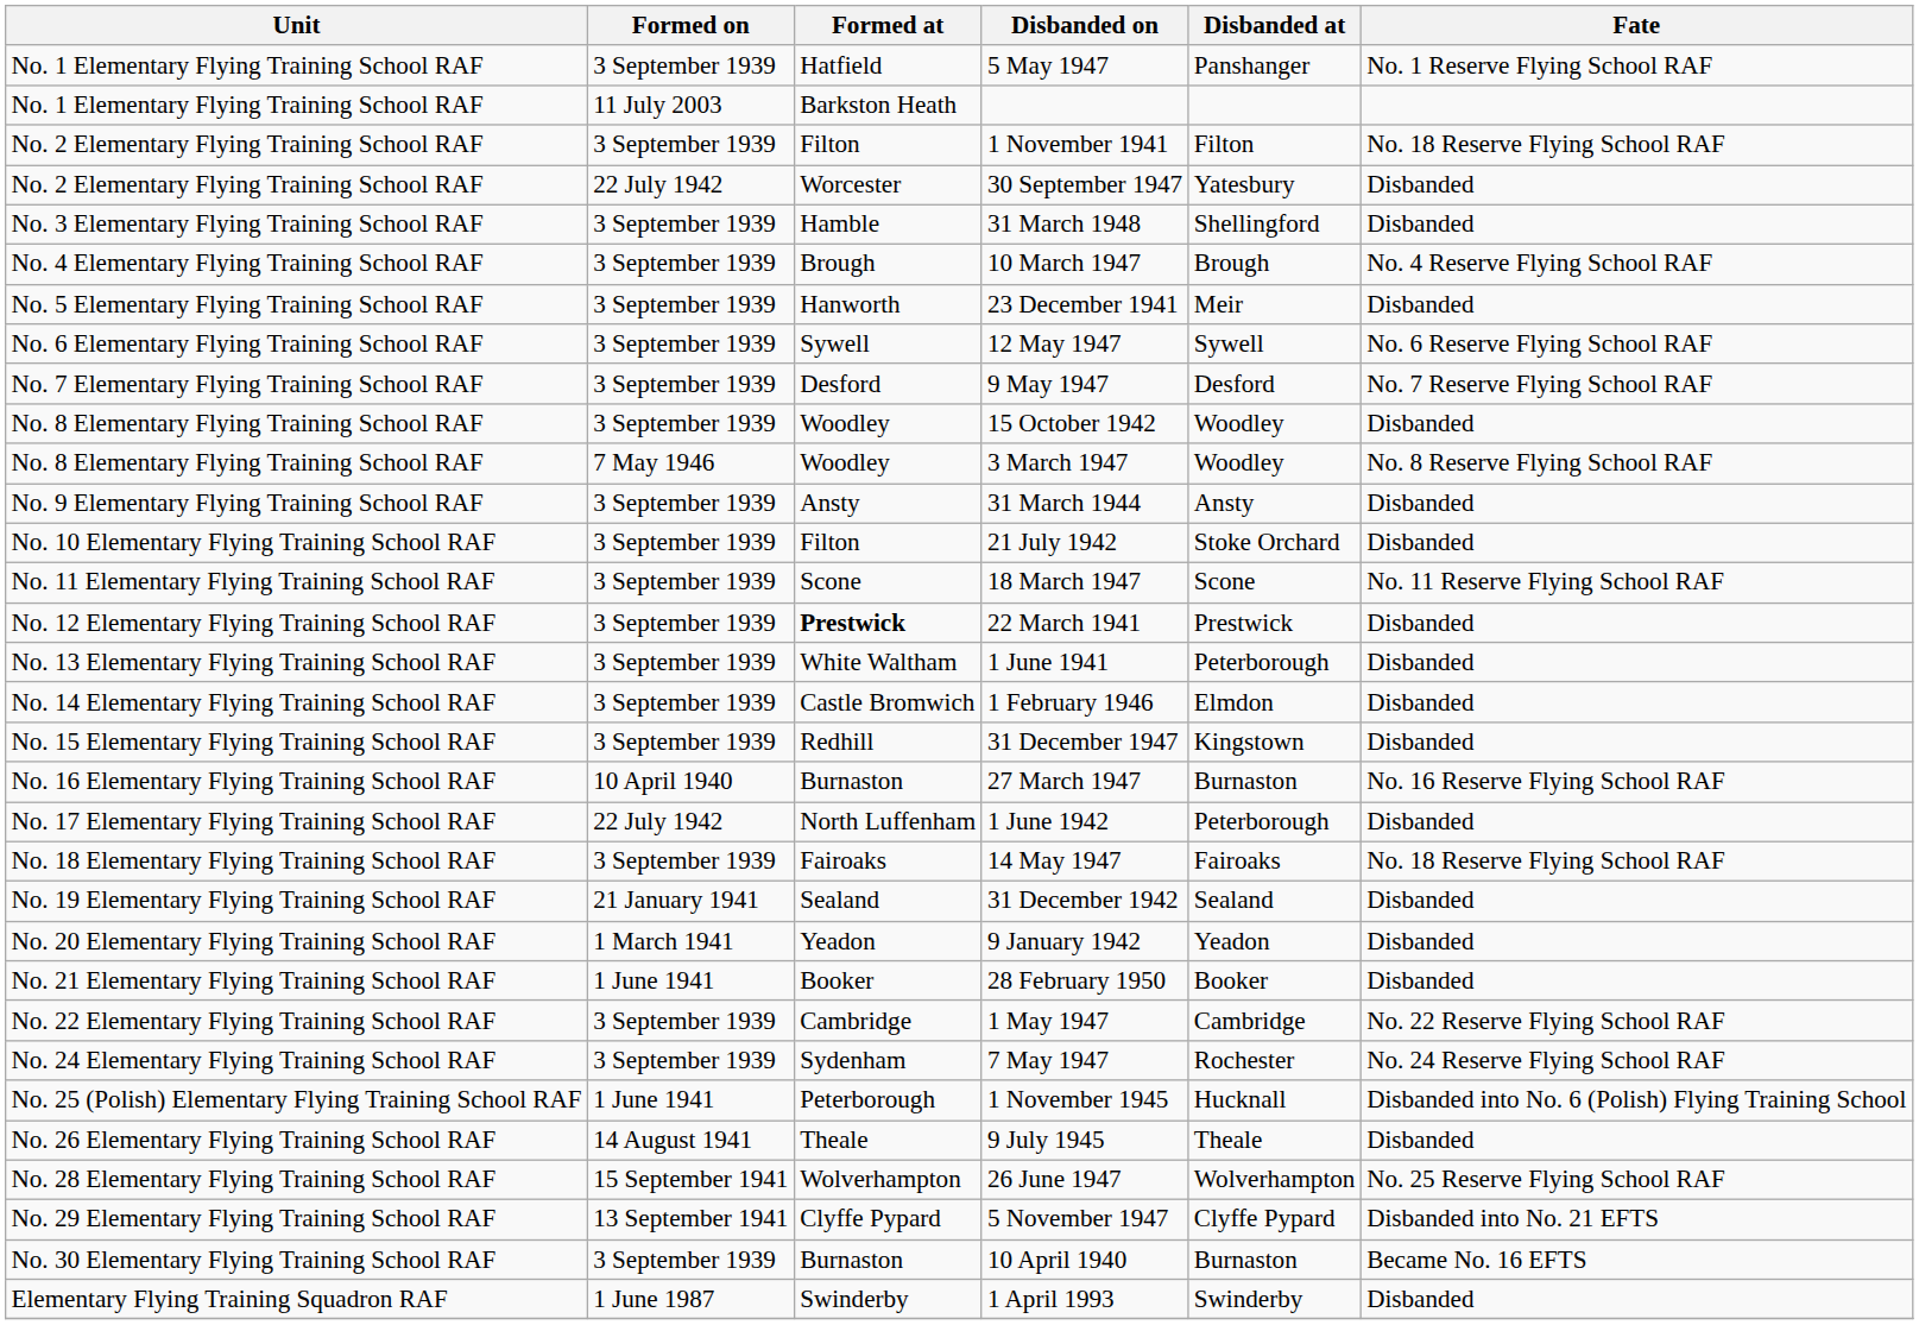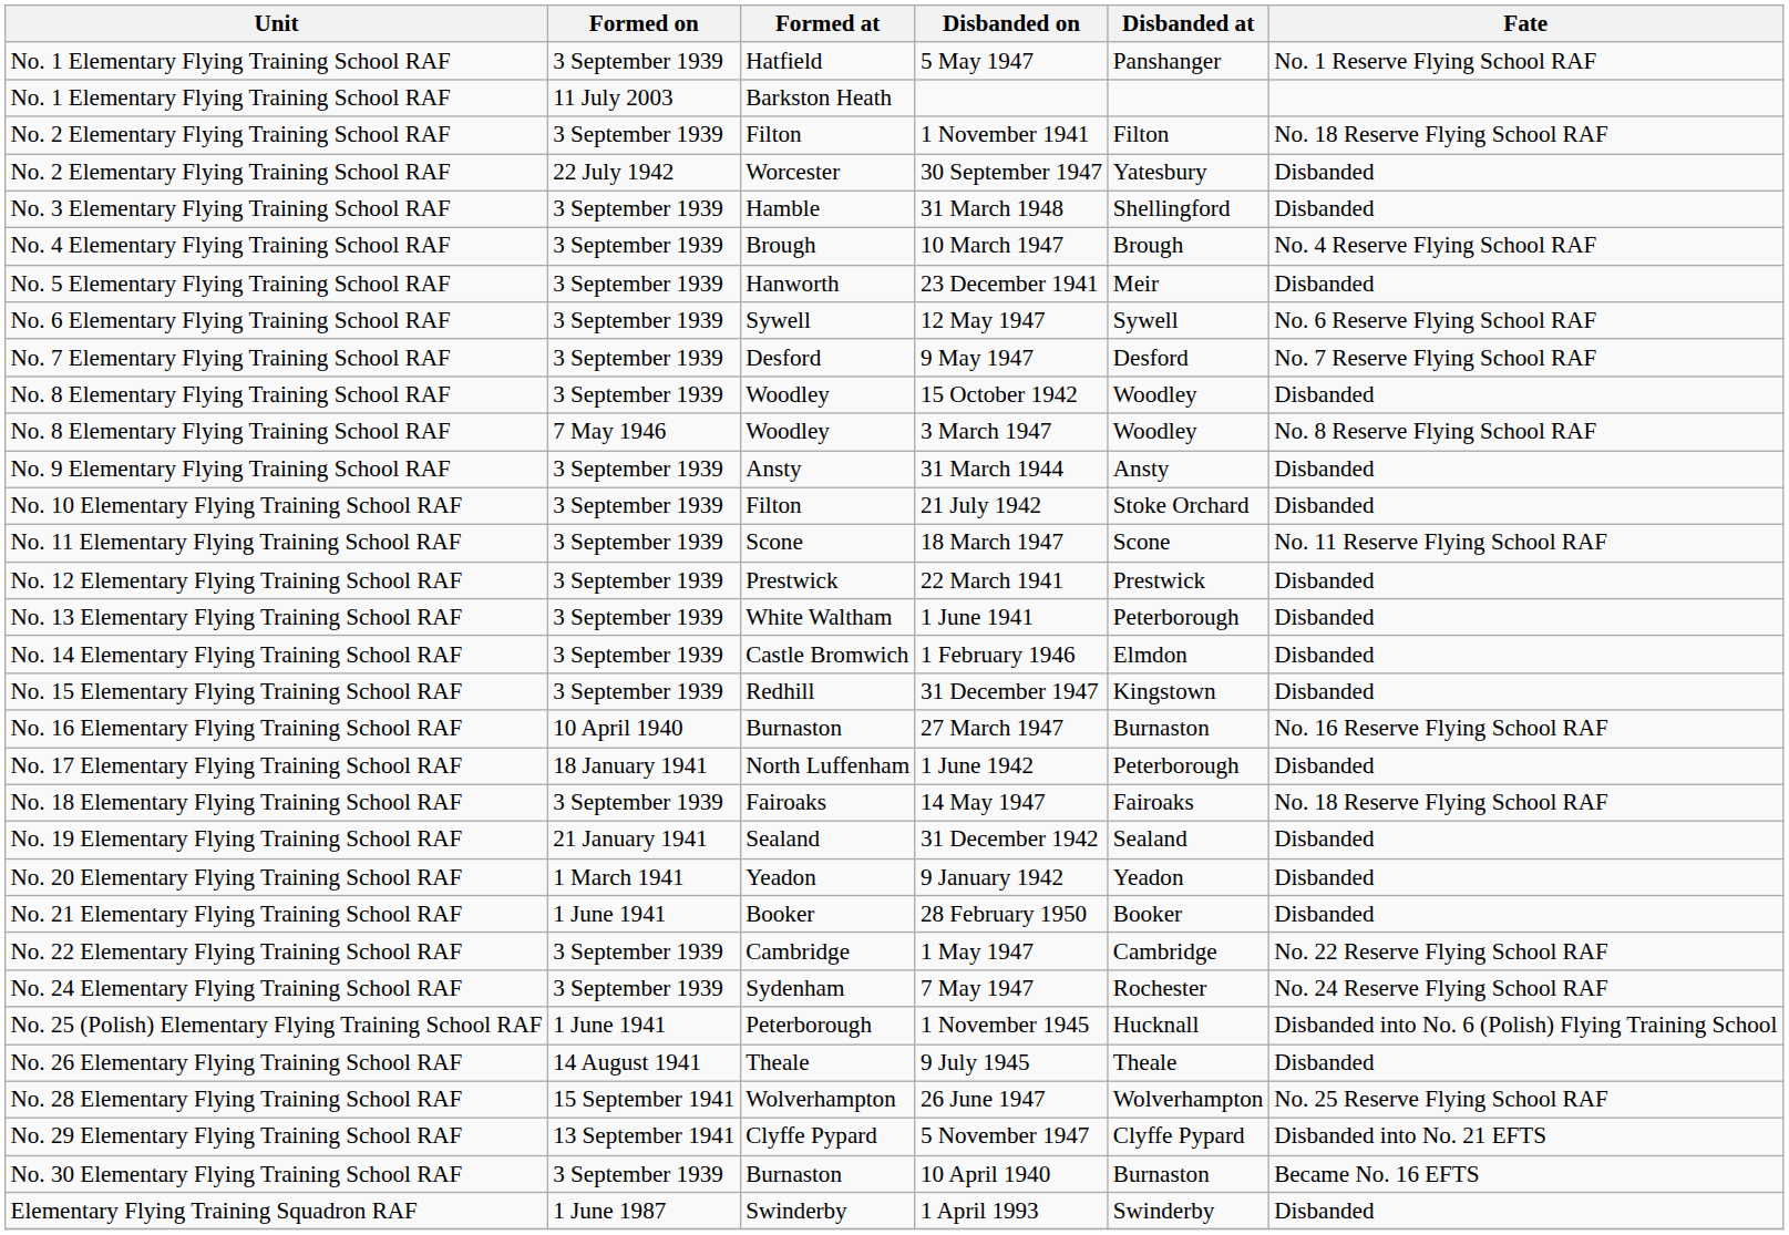 <table class="wikitable sortable">
 <tr>
 <th>Unit</th>
 <th>Formed on</th>
 <th>Formed at</th>
 <th>Disbanded on</th>
 <th>Disbanded at</th>
 <th>Fate</th>
 </tr>
 <tr>
 <td>No. 1 Elementary Flying Training School RAF</td>
 <td>3 September 1939</td>
 <td>Hatfield</td>
 <td>5 May 1947</td>
 <td>Panshanger</td>
 <td>No. 1 Reserve Flying School RAF</td>
 </tr>
 <tr>
 <td>No. 1 Elementary Flying Training School RAF</td>
 <td>11 July 2003</td>
 <td>Barkston Heath</td>
 <td></td>
 <td></td>
 <td></td>
 </tr>
 <tr>
 <td>No. 2 Elementary Flying Training School RAF</td>
 <td>3 September 1939</td>
 <td>Filton</td>
 <td>1 November 1941</td>
 <td>Filton</td>
 <td>No. 18 Reserve Flying School RAF</td>
 </tr>
 <tr>
 <td>No. 2 Elementary Flying Training School RAF</td>
 <td>22 July 1942</td>
 <td>Worcester</td>
 <td>30 September 1947</td>
 <td>Yatesbury</td>
 <td>Disbanded</td>
 </tr>
 <tr>
 <td>No. 3 Elementary Flying Training School RAF</td>
 <td>3 September 1939</td>
 <td>Hamble</td>
 <td>31 March 1948</td>
 <td>Shellingford</td>
 <td>Disbanded</td>
 </tr>
 <tr>
 <td>No. 4 Elementary Flying Training School RAF</td>
 <td>3 September 1939</td>
 <td>Brough</td>
 <td>10 March 1947</td>
 <td>Brough</td>
 <td>No. 4 Reserve Flying School RAF</td>
 </tr>
 <tr>
 <td>No. 5 Elementary Flying Training School RAF</td>
 <td>3 September 1939</td>
 <td>Hanworth</td>
 <td>23 December 1941</td>
 <td>Meir</td>
 <td>Disbanded</td>
 </tr>
 <tr>
 <td>No. 6 Elementary Flying Training School RAF</td>
 <td>3 September 1939</td>
 <td>Sywell</td>
 <td>12 May 1947</td>
 <td>Sywell</td>
 <td>No. 6 Reserve Flying School RAF</td>
 </tr>
 <tr>
 <td>No. 7 Elementary Flying Training School RAF</td>
 <td>3 September 1939</td>
 <td>Desford</td>
 <td>9 May 1947</td>
 <td>Desford</td>
 <td>No. 7 Reserve Flying School RAF</td>
 </tr>
 <tr>
 <td>No. 8 Elementary Flying Training School RAF</td>
 <td>3 September 1939</td>
 <td>Woodley</td>
 <td>15 October 1942</td>
 <td>Woodley</td>
 <td>Disbanded</td>
 </tr>
 <tr>
 <td>No. 8 Elementary Flying Training School RAF</td>
 <td>7 May 1946</td>
 <td>Woodley</td>
 <td>3 March 1947</td>
 <td>Woodley</td>
 <td>No. 8 Reserve Flying School RAF</td>
 </tr>
 <tr>
 <td>No. 9 Elementary Flying Training School RAF</td>
 <td>3 September 1939</td>
 <td>Ansty</td>
 <td>31 March 1944</td>
 <td>Ansty</td>
 <td>Disbanded</td>
 </tr>
 <tr>
 <td>No. 10 Elementary Flying Training School RAF</td>
 <td>3 September 1939</td>
 <td>Filton</td>
 <td>21 July 1942</td>
 <td>Stoke Orchard</td>
 <td>Disbanded</td>
 </tr>
 <tr>
 <td>No. 11 Elementary Flying Training School RAF</td>
 <td>3 September 1939</td>
 <td>Scone</td>
 <td>18 March 1947</td>
 <td>Scone</td>
 <td>No. 11 Reserve Flying School RAF</td>
 </tr>
 <tr>
 <td>No. 12 Elementary Flying Training School RAF</td>
 <td>3 September 1939</td>
-<td><strong>Prestwick</strong></td>
+<td>Prestwick</td>
 <td>22 March 1941</td>
 <td>Prestwick</td>
 <td>Disbanded</td>
 </tr>
 <tr>
 <td>No. 13 Elementary Flying Training School RAF</td>
 <td>3 September 1939</td>
 <td>White Waltham</td>
 <td>1 June 1941</td>
 <td>Peterborough</td>
 <td>Disbanded</td>
 </tr>
 <tr>
 <td>No. 14 Elementary Flying Training School RAF</td>
 <td>3 September 1939</td>
 <td>Castle Bromwich</td>
 <td>1 February 1946</td>
 <td>Elmdon</td>
 <td>Disbanded</td>
 </tr>
 <tr>
 <td>No. 15 Elementary Flying Training School RAF</td>
 <td>3 September 1939</td>
 <td>Redhill</td>
 <td>31 December 1947</td>
 <td>Kingstown</td>
 <td>Disbanded</td>
 </tr>
 <tr>
 <td>No. 16 Elementary Flying Training School RAF</td>
 <td>10 April 1940</td>
 <td>Burnaston</td>
 <td>27 March 1947</td>
 <td>Burnaston</td>
 <td>No. 16 Reserve Flying School RAF</td>
 </tr>
 <tr>
 <td>No. 17 Elementary Flying Training School RAF</td>
-<td>22 July 1942</td>
+<td>18 January 1941</td>
 <td>North Luffenham</td>
 <td>1 June 1942</td>
 <td>Peterborough</td>
 <td>Disbanded</td>
 </tr>
 <tr>
 <td>No. 18 Elementary Flying Training School RAF</td>
 <td>3 September 1939</td>
 <td>Fairoaks</td>
 <td>14 May 1947</td>
 <td>Fairoaks</td>
 <td>No. 18 Reserve Flying School RAF</td>
 </tr>
 <tr>
 <td>No. 19 Elementary Flying Training School RAF</td>
 <td>21 January 1941</td>
 <td>Sealand</td>
 <td>31 December 1942</td>
 <td>Sealand</td>
 <td>Disbanded</td>
 </tr>
 <tr>
 <td>No. 20 Elementary Flying Training School RAF</td>
 <td>1 March 1941</td>
 <td>Yeadon</td>
 <td>9 January 1942</td>
 <td>Yeadon</td>
 <td>Disbanded</td>
 </tr>
 <tr>
 <td>No. 21 Elementary Flying Training School RAF</td>
 <td>1 June 1941</td>
 <td>Booker</td>
 <td>28 February 1950</td>
 <td>Booker</td>
 <td>Disbanded</td>
 </tr>
 <tr>
 <td>No. 22 Elementary Flying Training School RAF</td>
 <td>3 September 1939</td>
 <td>Cambridge</td>
 <td>1 May 1947</td>
 <td>Cambridge</td>
 <td>No. 22 Reserve Flying School RAF</td>
 </tr>
 <tr>
 <td>No. 24 Elementary Flying Training School RAF</td>
 <td>3 September 1939</td>
 <td>Sydenham</td>
 <td>7 May 1947</td>
 <td>Rochester</td>
 <td>No. 24 Reserve Flying School RAF</td>
 </tr>
 <tr>
 <td>No. 25 (Polish) Elementary Flying Training School RAF</td>
 <td>1 June 1941</td>
 <td>Peterborough</td>
 <td>1 November 1945</td>
 <td>Hucknall</td>
 <td>Disbanded into No. 6 (Polish) Flying Training School </td>
 </tr>
 <tr>
 <td>No. 26 Elementary Flying Training School RAF</td>
 <td>14 August 1941</td>
 <td>Theale</td>
 <td>9 July 1945</td>
 <td>Theale</td>
 <td>Disbanded</td>
 </tr>
 <tr>
 <td>No. 28 Elementary Flying Training School RAF</td>
 <td>15 September 1941</td>
 <td>Wolverhampton</td>
 <td>26 June 1947</td>
 <td>Wolverhampton</td>
 <td>No. 25 Reserve Flying School RAF</td>
 </tr>
 <tr>
 <td>No. 29 Elementary Flying Training School RAF</td>
 <td>13 September 1941</td>
 <td>Clyffe Pypard</td>
 <td>5 November 1947</td>
 <td>Clyffe Pypard</td>
 <td>Disbanded into No. 21 EFTS</td>
 </tr>
 <tr>
 <td>No. 30 Elementary Flying Training School RAF</td>
 <td>3 September 1939</td>
 <td>Burnaston</td>
 <td>10 April 1940</td>
 <td>Burnaston</td>
 <td>Became No. 16 EFTS</td>
 </tr>
 <tr>
 <td>Elementary Flying Training Squadron RAF</td>
 <td>1 June 1987</td>
 <td>Swinderby</td>
 <td>1 April 1993</td>
 <td>Swinderby</td>
 <td>Disbanded</td>
 </tr>
 <tr>
 </tr>
 </table>
